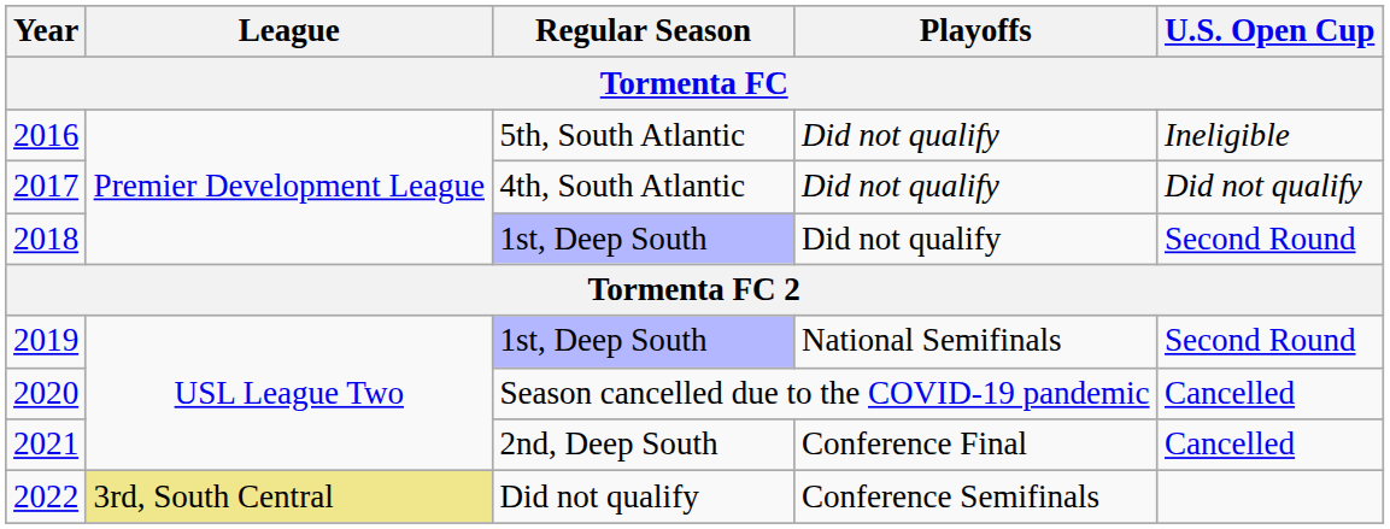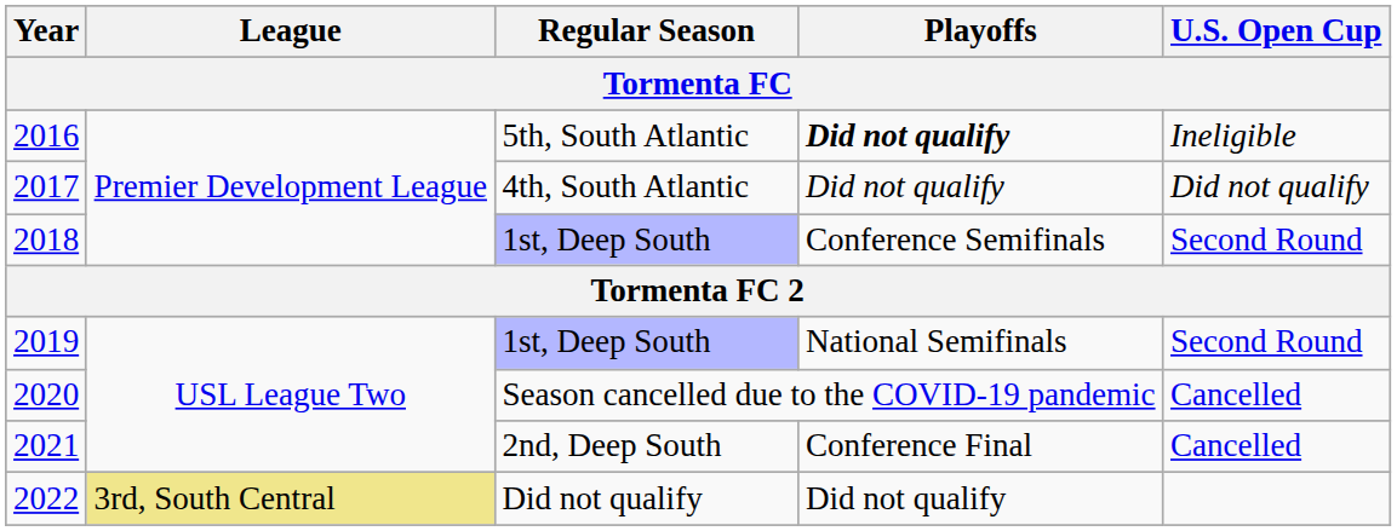 <table class="wikitable">
 <tr>
 <th>Year</th>
 <th>League</th>
 <th>Regular Season</th>
 <th>Playoffs</th>
 <th><a href='#'>U.S. Open Cup</a></th>
 </tr>
 <tr>
 <th colspan=5><a href='#'>Tormenta FC</a></th>
 </tr>
 <tr>
 <td><a href='#'>2016</a></td>
 <td style="text-align:center" rowspan="3"><a href='#'>Premier Development League</a></td>
 <td>5th, South Atlantic</td>
-<td><em>Did not qualify</em></td>
+<td><strong><em>Did not qualify</em></strong></td>
 <td><em>Ineligible</em></td>
 </tr>
 <tr>
 <td><a href='#'>2017</a></td>
 <td>4th, South Atlantic</td>
 <td><em>Did not qualify</em></td>
 <td><em>Did not qualify</em></td>
 </tr>
 <tr>
 <td><a href='#'>2018</a></td>
 <td style="background:#b3b7ff;">1st, Deep South</td>
-<td>Did not qualify</td>
+<td>Conference Semifinals</td>
 <td><a href='#'>Second Round</a></td>
 </tr>
 <tr>
 <th colspan=5>Tormenta FC 2</th>
 </tr>
 <tr>
 <td><a href='#'>2019</a></td>
 <td style="text-align:center" rowspan="3"><a href='#'>USL League Two</a></td>
 <td style="background:#b3b7ff;">1st, Deep South</td>
 <td>National Semifinals</td>
 <td><a href='#'>Second Round</a></td>
 </tr>
 <tr>
 <td><a href='#'>2020</a></td>
 <td colspan=2 align=center>Season cancelled due to the <a href='#'>COVID-19 pandemic</a></td>
 <td><a href='#'>Cancelled</a></td>
 </tr>
 <tr>
 <td><a href='#'>2021</a></td>
 <td>2nd, Deep South</td>
 <td>Conference Final</td>
 <td><a href='#'>Cancelled</a></td>
 </tr>
 <tr>
 <td><a href='#'>2022</a></td>
 <td style="background: khaki;">3rd, South Central</td>
 <td>Did not qualify</td>
-<td>Conference Semifinals</td>
+<td>Did not qualify</td>
 </tr>
 </table>
